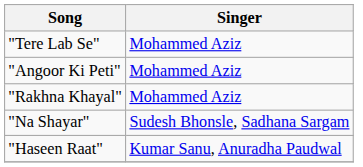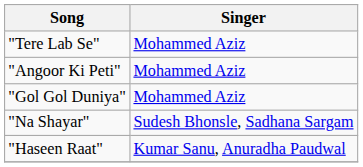 <table class="wikitable" style="font-size:92%;">
 <tr>
 <th>Song</th>
 <th>Singer</th>
 </tr>
 <tr>
 <td>"Tere Lab Se"</td>
 <td><a href='#'>Mohammed Aziz</a></td>
 </tr>
 <tr>
 <td>"Angoor Ki Peti"</td>
 <td><a href='#'>Mohammed Aziz</a></td>
 </tr>
 <tr>
-<td>"Rakhna Khayal"</td>
+<td>"Gol Gol Duniya"</td>
 <td><a href='#'>Mohammed Aziz</a></td>
 </tr>
 <tr>
 <td>"Na Shayar"</td>
 <td><a href='#'>Sudesh Bhonsle</a>, <a href='#'>Sadhana Sargam</a></td>
 </tr>
 <tr>
 <td>"Haseen Raat"</td>
 <td><a href='#'>Kumar Sanu</a>, <a href='#'>Anuradha Paudwal</a></td>
 </tr>
 <tr>
 </tr>
 </table>
